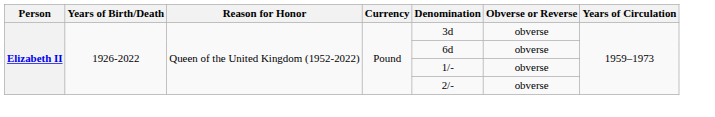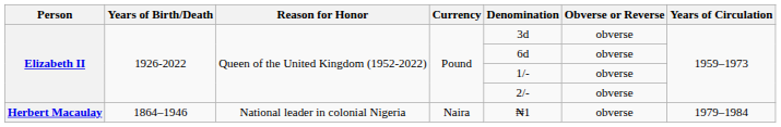 <table class="wikitable" style="font-size:95%; text-align:center;">
 <tr>
 <th>Person</th>
 <th>Years of Birth/Death</th>
 <th>Reason for Honor</th>
 <th>Currency</th>
 <th>Denomination</th>
 <th>Obverse or Reverse</th>
 <th>Years of Circulation</th>
 </tr>
 <tr>
 <th rowspan="4"><a href='#'>Elizabeth II</a></th>
 <td rowspan="4">1926-2022</td>
 <td rowspan="4">Queen of the United Kingdom (1952-2022)</td>
 <td rowspan="4">Pound</td>
 <td>3d</td>
 <td>obverse</td>
 <td rowspan="4">1959–1973</td>
 </tr>
 <tr>
 <td>6d</td>
 <td>obverse</td>
 </tr>
 <tr>
 <td>1/-</td>
 <td>obverse</td>
 </tr>
 <tr>
 <td>2/-</td>
 <td>obverse</td>
 </tr>
+<tr>
+<th><a href='#'>Herbert Macaulay</a></th>
+<td>1864–1946</td>
+<td>National leader in colonial Nigeria</td>
+<td>Naira</td>
+<td>₦1</td>
+<td>obverse</td>
+<td>1979–1984</td>
+</tr>
 </table>
